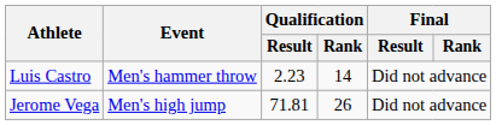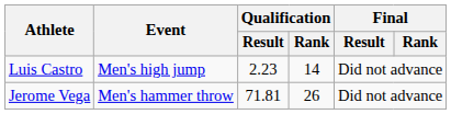 <table class=wikitable style="font-size:90%">
 <tr>
 <th rowspan="2">Athlete</th>
 <th rowspan="2">Event</th>
 <th colspan="2">Qualification</th>
 <th colspan="2">Final</th>
 </tr>
 <tr style="font-size:95%">
 <th>Result</th>
 <th>Rank</th>
 <th>Result</th>
 <th>Rank</th>
 </tr>
 <tr align=center>
 <td align=left><a href='#'>Luis Castro</a></td>
-<td align=left><a href='#'>Men's hammer throw</a></td>
+<td align=left><a href='#'>Men's high jump</a></td>
 <td>2.23</td>
 <td>14</td>
 <td colspan=2>Did not advance</td>
 </tr>
 <tr align=center>
 <td align=left><a href='#'>Jerome Vega</a></td>
-<td align=left><a href='#'>Men's high jump</a></td>
+<td align=left><a href='#'>Men's hammer throw</a></td>
 <td>71.81</td>
 <td>26</td>
 <td colspan=2>Did not advance</td>
 </tr>
 </table>
